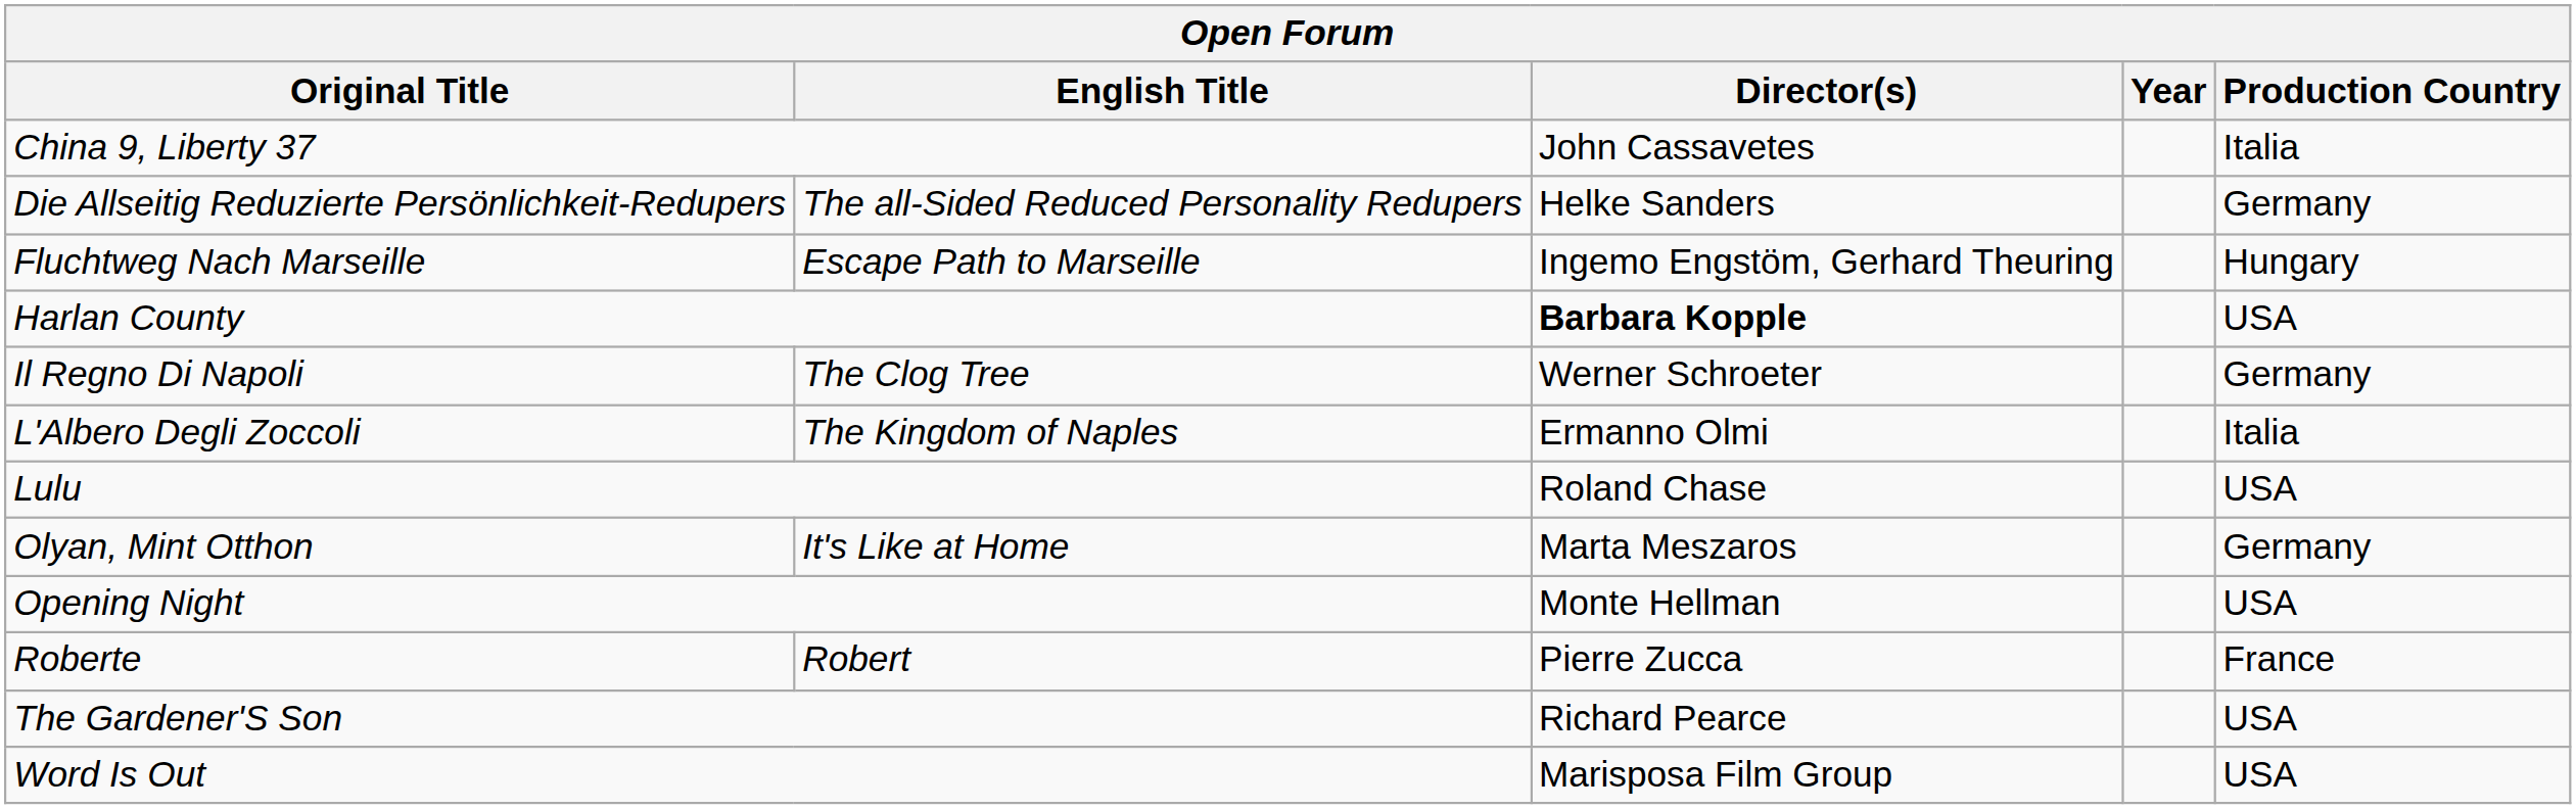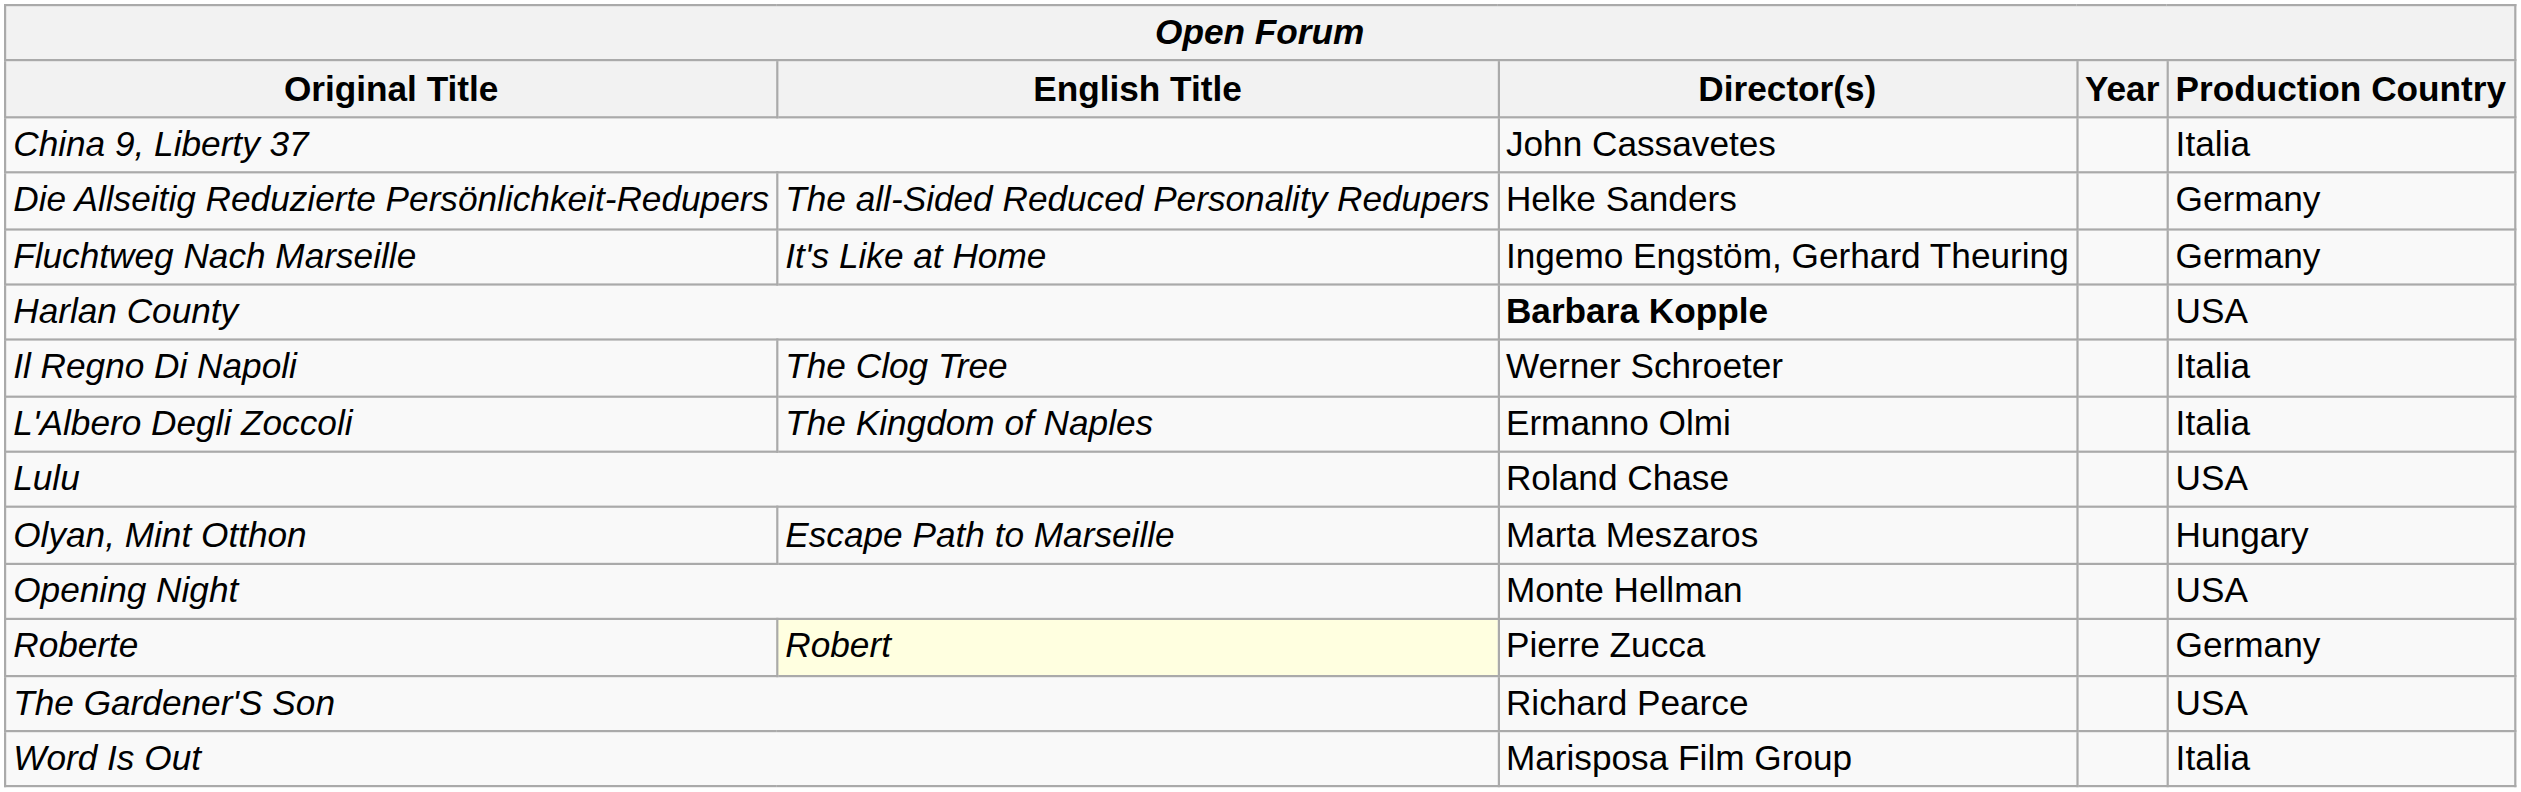 <table class="wikitable sortable">
 <tr>
 <th colspan="5"><strong><em>Open Forum</em></strong></th>
 </tr>
 <tr>
 <th>Original Title</th>
 <th>English Title</th>
 <th>Director(s)</th>
 <th>Year</th>
 <th>Production Country</th>
 </tr>
 <tr>
 <td colspan="2"><em>China 9, Liberty 37</em></td>
 <td>John Cassavetes</td>
 <td></td>
 <td>Italia</td>
 </tr>
 <tr>
 <td><em>Die Allseitig Reduzierte Persönlichkeit-Redupers</em></td>
 <td><em>The all-Sided Reduced Personality Redupers</em></td>
 <td>Helke Sanders</td>
 <td></td>
 <td>Germany</td>
 </tr>
 <tr>
 <td><em>Fluchtweg Nach Marseille</em></td>
-<td><em>Escape Path to Marseille</em></td>
+<td><em>It's Like at Home</em></td>
 <td>Ingemo Engstöm, Gerhard Theuring</td>
 <td></td>
-<td>Hungary</td>
+<td>Germany</td>
 </tr>
 <tr>
 <td colspan="2"><em>Harlan County</em></td>
 <td><strong>Barbara Kopple</strong></td>
 <td></td>
 <td>USA</td>
 </tr>
 <tr>
 <td><em>Il Regno Di Napoli</em></td>
 <td><em>The Clog Tree</em></td>
 <td>Werner Schroeter</td>
 <td></td>
-<td>Germany</td>
+<td>Italia</td>
 </tr>
 <tr>
 <td><em>L'Albero Degli Zoccoli</em></td>
 <td><em>The Kingdom of Naples</em></td>
 <td>Ermanno Olmi</td>
 <td></td>
 <td>Italia</td>
 </tr>
 <tr>
 <td colspan="2"><em>Lulu</em></td>
 <td>Roland Chase</td>
 <td></td>
 <td>USA</td>
 </tr>
 <tr>
 <td><em>Olyan, Mint Otthon</em></td>
-<td><em>It's Like at Home</em></td>
+<td><em>Escape Path to Marseille</em></td>
 <td>Marta Meszaros</td>
 <td></td>
-<td>Germany</td>
+<td>Hungary</td>
 </tr>
 <tr>
 <td colspan="2"><em>Opening Night</em></td>
 <td>Monte Hellman</td>
 <td></td>
 <td>USA</td>
 </tr>
 <tr>
 <td><em>Roberte</em></td>
-<td><em>Robert</em></td>
+<td style="background: lightyellow;"><em>Robert</em></td>
 <td>Pierre Zucca</td>
 <td></td>
-<td>France</td>
+<td>Germany</td>
 </tr>
 <tr>
 <td colspan="2"><em>The Gardener'S Son</em></td>
 <td>Richard Pearce</td>
 <td></td>
 <td>USA</td>
 </tr>
 <tr>
 <td colspan="2"><em>Word Is Out</em></td>
 <td>Marisposa Film Group</td>
 <td></td>
-<td>USA</td>
+<td>Italia</td>
 </tr>
 </table>
